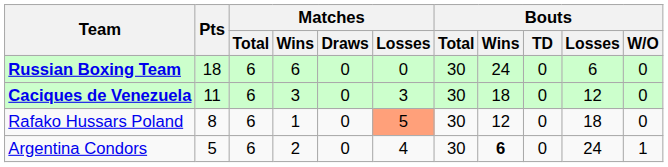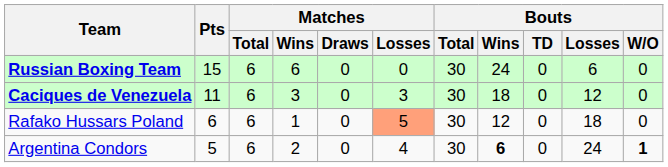 <table class="wikitable" style="text-align:center;">
 <tr>
 <th rowspan=2>Team</th>
 <th rowspan=2>Pts</th>
 <th colspan=4>Matches</th>
 <th colspan=5>Bouts</th>
 </tr>
 <tr style="font-size:95%">
 <th width=20>Total</th>
 <th width=30>Wins</th>
 <th width=30>Draws</th>
 <th width=30>Losses</th>
 <th width=20>Total</th>
 <th width=30>Wins</th>
 <th width=30>TD</th>
 <th width=30>Losses</th>
 <th>W/O</th>
 </tr>
 <tr bgcolor="#ccffcc">
 <td align=left> <strong><a href='#'>Russian Boxing Team</a></strong></td>
-<td>18</td>
+<td>15</td>
 <td>6</td>
 <td>6</td>
 <td>0</td>
 <td>0</td>
 <td>30</td>
 <td>24</td>
 <td>0</td>
 <td>6</td>
 <td>0</td>
 </tr>
 <tr bgcolor="#ccffcc">
 <td align=left> <strong><a href='#'>Caciques de Venezuela</a></strong></td>
 <td>11</td>
 <td>6</td>
 <td>3</td>
 <td>0</td>
 <td>3</td>
 <td>30</td>
 <td>18</td>
 <td>0</td>
 <td>12</td>
 <td>0</td>
 </tr>
 <tr>
 <td align=left> <a href='#'>Rafako Hussars Poland</a></td>
-<td>8</td>
+<td>6</td>
 <td>6</td>
 <td>1</td>
 <td>0</td>
 <td style="background: lightsalmon;">5</td>
 <td>30</td>
 <td>12</td>
 <td>0</td>
 <td>18</td>
 <td>0</td>
 </tr>
 <tr>
 <td align=left> <a href='#'>Argentina Condors</a></td>
 <td>5</td>
 <td>6</td>
 <td>2</td>
 <td>0</td>
 <td>4</td>
 <td>30</td>
 <td><strong>6</strong></td>
 <td>0</td>
 <td>24</td>
-<td>1</td>
+<td><strong>1</strong></td>
 </tr>
 </table>
